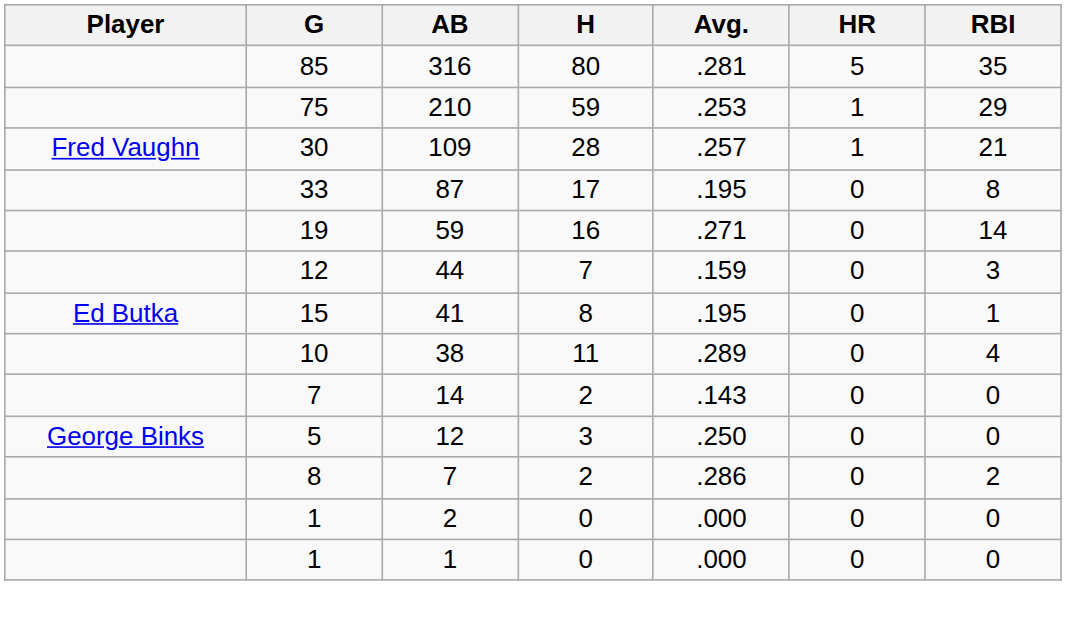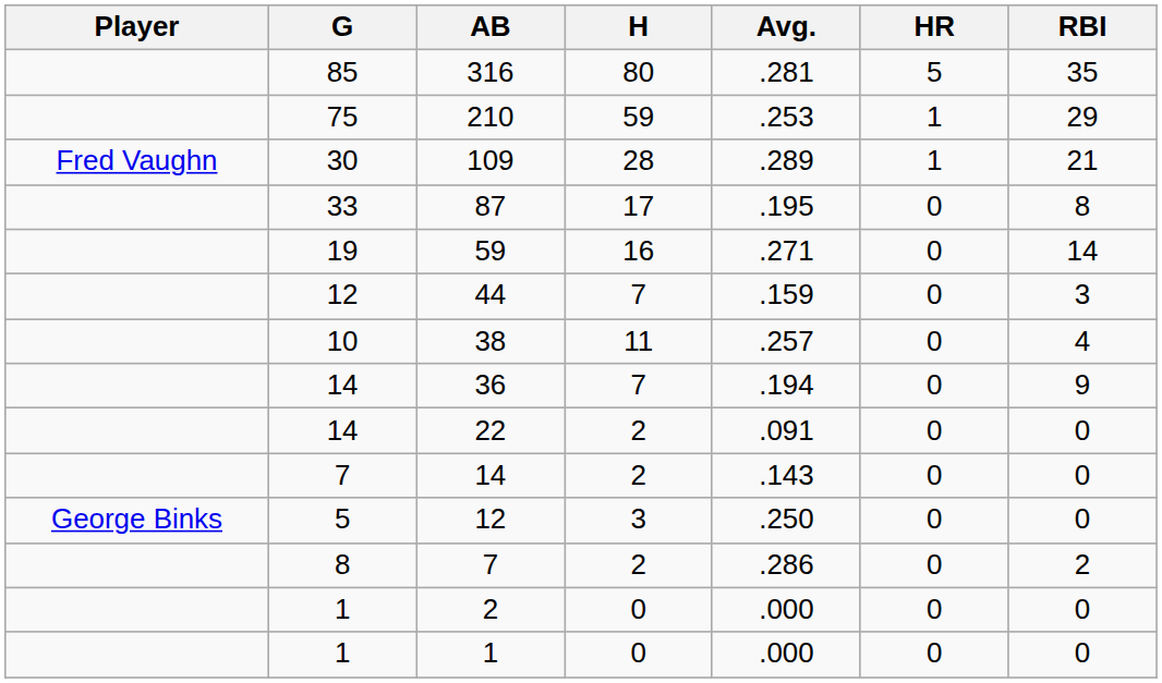 <table class="wikitable sortable">
 <tr>
 <th bgcolor="#DDDDFF" width="16%">Player</th>
 <th bgcolor="#DDDDFF" width="9%">G</th>
 <th bgcolor="#DDDDFF" width="9%">AB</th>
 <th bgcolor="#DDDDFF" width="9%">H</th>
 <th bgcolor="#DDDDFF" width="9%">Avg.</th>
 <th bgcolor="#DDDDFF" width="9%">HR</th>
 <th bgcolor="#DDDDFF" width="9%">RBI</th>
 </tr>
 <tr align="center">
 <td></td>
 <td>85</td>
 <td>316</td>
 <td>80</td>
 <td>.281</td>
 <td>5</td>
 <td>35</td>
 </tr>
 <tr align="center">
 <td></td>
 <td>75</td>
 <td>210</td>
 <td>59</td>
 <td>.253</td>
 <td>1</td>
 <td>29</td>
 </tr>
 <tr align="center">
 <td><a href='#'>Fred Vaughn</a></td>
 <td>30</td>
 <td>109</td>
 <td>28</td>
-<td>.257</td>
+<td>.289</td>
 <td>1</td>
 <td>21</td>
 </tr>
 <tr align=center>
 <td></td>
 <td>33</td>
 <td>87</td>
 <td>17</td>
 <td>.195</td>
 <td>0</td>
 <td>8</td>
 </tr>
 <tr align="center">
 <td></td>
 <td>19</td>
 <td>59</td>
 <td>16</td>
 <td>.271</td>
 <td>0</td>
 <td>14</td>
 </tr>
 <tr align="center">
 <td></td>
 <td>12</td>
 <td>44</td>
 <td>7</td>
 <td>.159</td>
 <td>0</td>
 <td>3</td>
 </tr>
-<tr align="center">
-<td><a href='#'>Ed Butka</a></td>
-<td>15</td>
-<td>41</td>
-<td>8</td>
-<td>.195</td>
-<td>0</td>
-<td>1</td>
-</tr>
 <tr align=center>
 <td></td>
 <td>10</td>
 <td>38</td>
 <td>11</td>
-<td>.289</td>
+<td>.257</td>
 <td>0</td>
 <td>4</td>
+</tr>
+<tr align="center">
+<td></td>
+<td>14</td>
+<td>36</td>
+<td>7</td>
+<td>.194</td>
+<td>0</td>
+<td>9</td>
+</tr>
+<tr align="center">
+<td></td>
+<td>14</td>
+<td>22</td>
+<td>2</td>
+<td>.091</td>
+<td>0</td>
+<td>0</td>
 </tr>
 <tr align="center">
 <td></td>
 <td>7</td>
 <td>14</td>
 <td>2</td>
 <td>.143</td>
 <td>0</td>
 <td>0</td>
 </tr>
 <tr align="center">
 <td><a href='#'>George Binks</a></td>
 <td>5</td>
 <td>12</td>
 <td>3</td>
 <td>.250</td>
 <td>0</td>
 <td>0</td>
 </tr>
 <tr align=center>
 <td></td>
 <td>8</td>
 <td>7</td>
 <td>2</td>
 <td>.286</td>
 <td>0</td>
 <td>2</td>
 </tr>
 <tr align="center">
 <td></td>
 <td>1</td>
 <td>2</td>
 <td>0</td>
 <td>.000</td>
 <td>0</td>
 <td>0</td>
 </tr>
 <tr align="center">
 <td></td>
 <td>1</td>
 <td>1</td>
 <td>0</td>
 <td>.000</td>
 <td>0</td>
 <td>0</td>
 </tr>
 </table>
